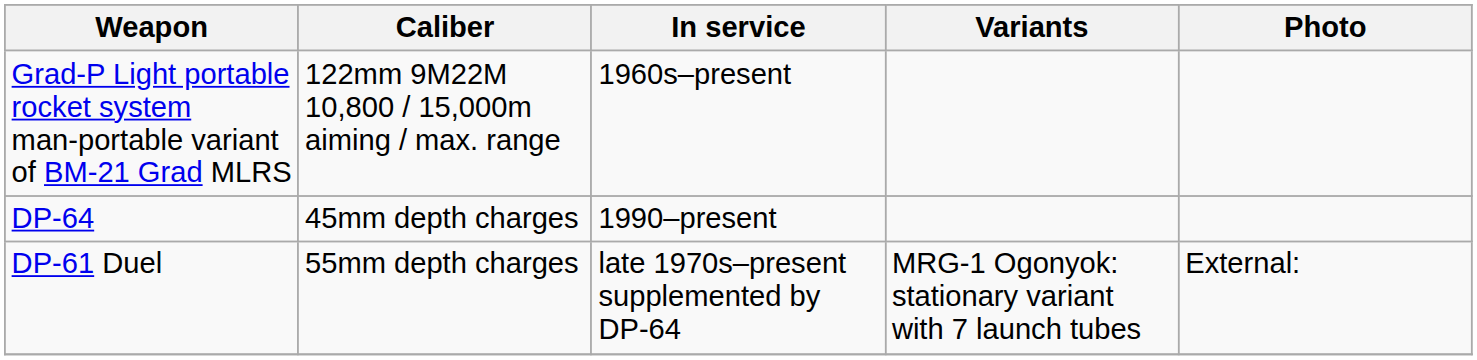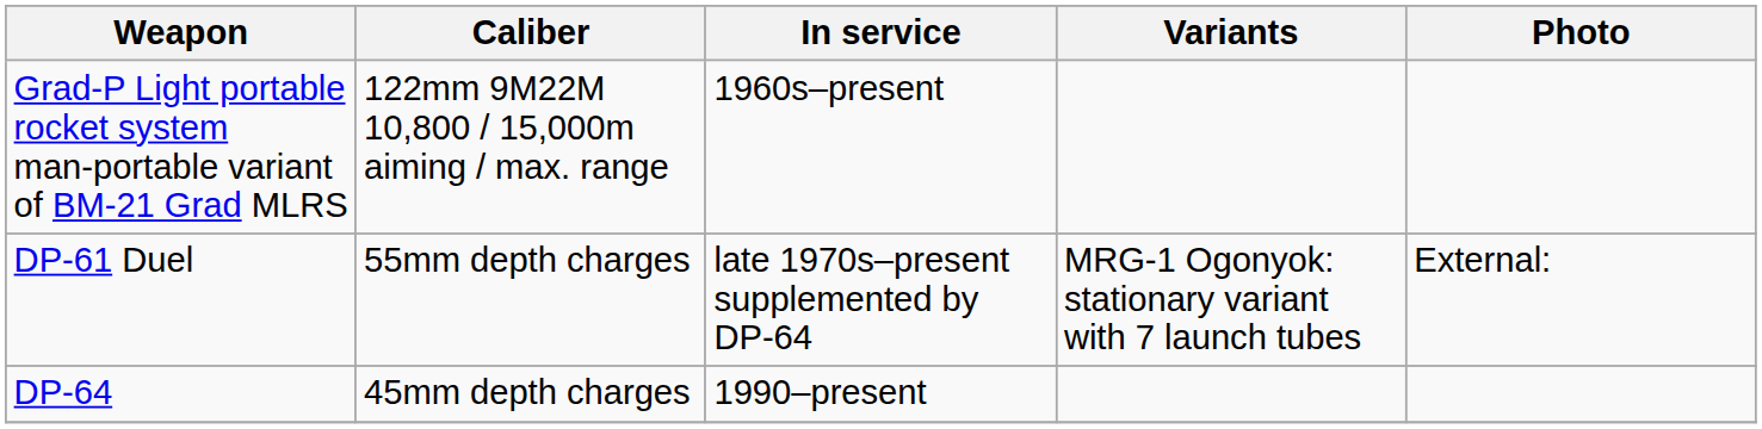 <table class="wikitable">
 <tr>
 <th style="width:20%;", align=left>Weapon</th>
 <th style="width:20%;", align=left>Caliber</th>
 <th style="width:20%;", align=left>In service</th>
 <th style="width:20%;", align=left>Variants</th>
 <th style="width:20%;">Photo</th>
 </tr>
 <tr>
 <td align=left, valign=top><a href='#'>Grad-P Light portable<br>rocket system</a><br>man-portable variant<br>of <a href='#'>BM-21 Grad</a> MLRS</td>
 <td align=left, valign=top>122mm 9M22M<br>10,800 / 15,000m<br>aiming / max. range</td>
 <td align=left, valign=top>1960s–present</td>
 <td align=left, valign=top></td>
 <td align=center></td>
 </tr>
 <tr>
+<td align=left, valign=top><a href='#'>DP-61</a> Duel</td>
+<td align=left, valign=top>55mm depth charges</td>
+<td align=left, valign=top>late 1970s–present<br>supplemented by<br>DP-64</td>
+<td align=left, valign=top>MRG-1 Ogonyok:<br>stationary variant<br>with 7 launch tubes</td>
+<td align=left, valign=top>External:<br></td>
+</tr>
+<tr>
 <td align=left, valign=top><a href='#'>DP-64</a></td>
 <td align=left, valign=top>45mm depth charges</td>
 <td align=left, valign=top>1990–present</td>
 <td align=left, valign=top></td>
 <td align=left, valign=top></td>
 </tr>
 <tr>
-<td align=left, valign=top><a href='#'>DP-61</a> Duel</td>
-<td align=left, valign=top>55mm depth charges</td>
-<td align=left, valign=top>late 1970s–present<br>supplemented by<br>DP-64</td>
-<td align=left, valign=top>MRG-1 Ogonyok:<br>stationary variant<br>with 7 launch tubes</td>
-<td align=left, valign=top>External:<br></td>
-</tr>
-<tr>
 </tr>
 </table>
